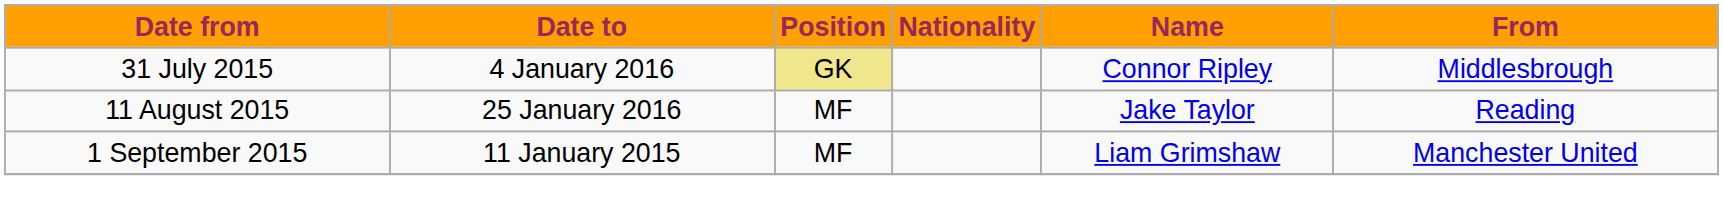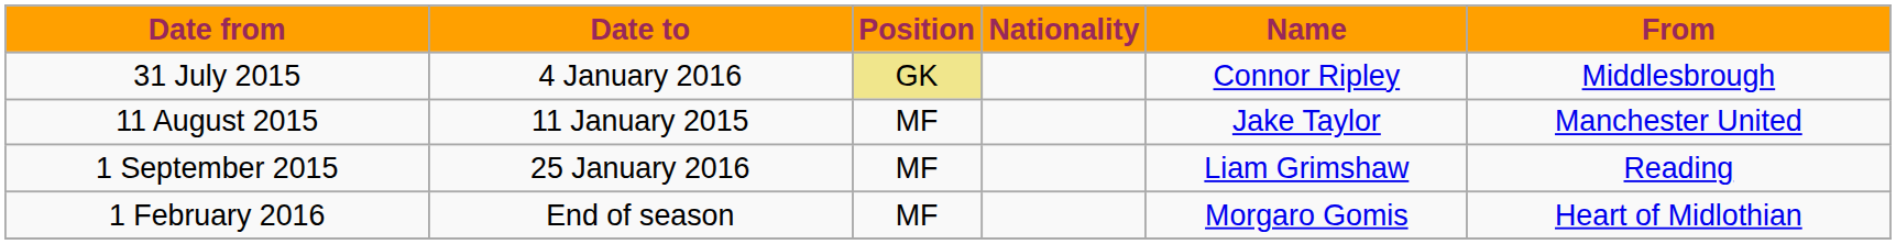 <table class="wikitable" style="text-align:center; font-size:90%">
 <tr>
 <th style="background:#ffa000; color:#98285c; width:200px;">Date from</th>
 <th style="background:#ffa000; color:#98285c; width:200px;">Date to</th>
 <th style="background:#ffa000; color:#98285c; width:45px;">Position</th>
 <th style="background:#ffa000; color:#98285c; width:45px;">Nationality</th>
 <th style="background:#ffa000; color:#98285c; width:150px;">Name</th>
 <th style="background:#ffa000; color:#98285c; width:200px;">From</th>
 </tr>
 <tr>
 <td>31 July 2015</td>
 <td>4 January 2016</td>
 <td style="background: khaki;">GK</td>
 <td></td>
 <td><a href='#'>Connor Ripley</a></td>
 <td><a href='#'>Middlesbrough</a></td>
 </tr>
 <tr>
 <td>11 August 2015</td>
+<td>11 January 2015</td>
+<td>MF</td>
+<td></td>
+<td><a href='#'>Jake Taylor</a></td>
+<td><a href='#'>Manchester United</a></td>
+</tr>
+<tr>
+<td>1 September 2015</td>
 <td>25 January 2016</td>
 <td>MF</td>
 <td></td>
-<td><a href='#'>Jake Taylor</a></td>
+<td><a href='#'>Liam Grimshaw</a></td>
 <td><a href='#'>Reading</a></td>
 </tr>
 <tr>
-<td>1 September 2015</td>
-<td>11 January 2015</td>
+<td>1 February 2016</td>
+<td>End of season</td>
 <td>MF</td>
 <td></td>
-<td><a href='#'>Liam Grimshaw</a></td>
-<td><a href='#'>Manchester United</a></td>
+<td><a href='#'>Morgaro Gomis</a></td>
+<td><a href='#'>Heart of Midlothian</a></td>
 </tr>
 <tr>
 </tr>
 </table>
